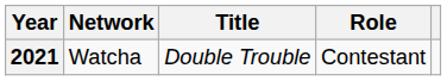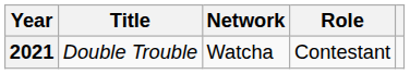 <table class="wikitable sortable plainrowheaders">
 <tr>
 <th scope="col">Year</th>
+<th scope="col">Title</th>
 <th scope="col">Network</th>
-<th scope="col">Title</th>
 <th scope="col">Role</th>
 <th scope="col" class="unsortable"></th>
 </tr>
 <tr>
 <th scope="row">2021</th>
+<td><em>Double Trouble</em></td>
 <td>Watcha</td>
-<td><em>Double Trouble</em></td>
 <td>Contestant</td>
 <td></td>
 </tr>
 </table>
